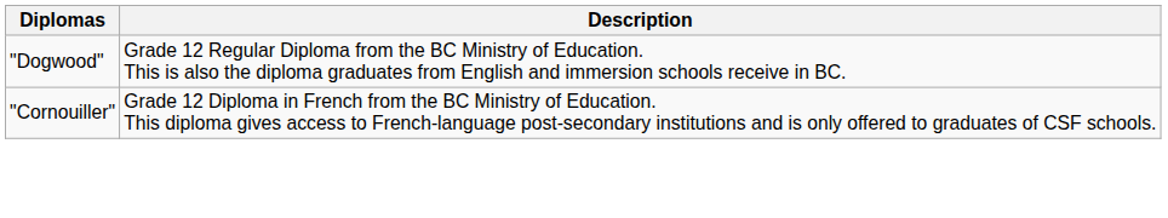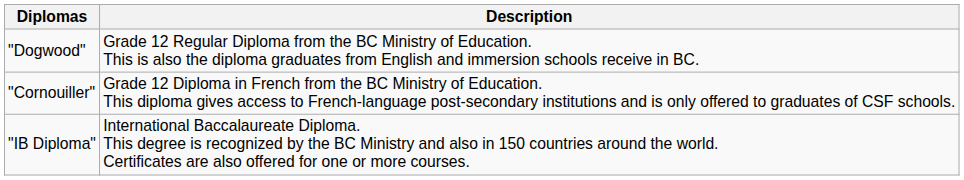 <table class="wikitable">
 <tr>
 <th>Diplomas</th>
 <th>Description</th>
 </tr>
 <tr>
 <td>"Dogwood"</td>
 <td>Grade 12 Regular Diploma from the BC Ministry of Education.<br>This is also the diploma graduates from English and immersion schools receive in BC.</td>
 </tr>
 <tr>
 <td>"Cornouiller"</td>
 <td>Grade 12 Diploma in French from the BC Ministry of Education.<br>This diploma gives access to French-language post-secondary institutions and is only offered to graduates of CSF schools.</td>
 </tr>
+<tr>
+<td>"IB Diploma"</td>
+<td>International Baccalaureate Diploma.<br>This degree is recognized by the BC Ministry and also in 150 countries around the world.<br>Certificates are also offered for one or more courses.</td>
+</tr>
 </table>
